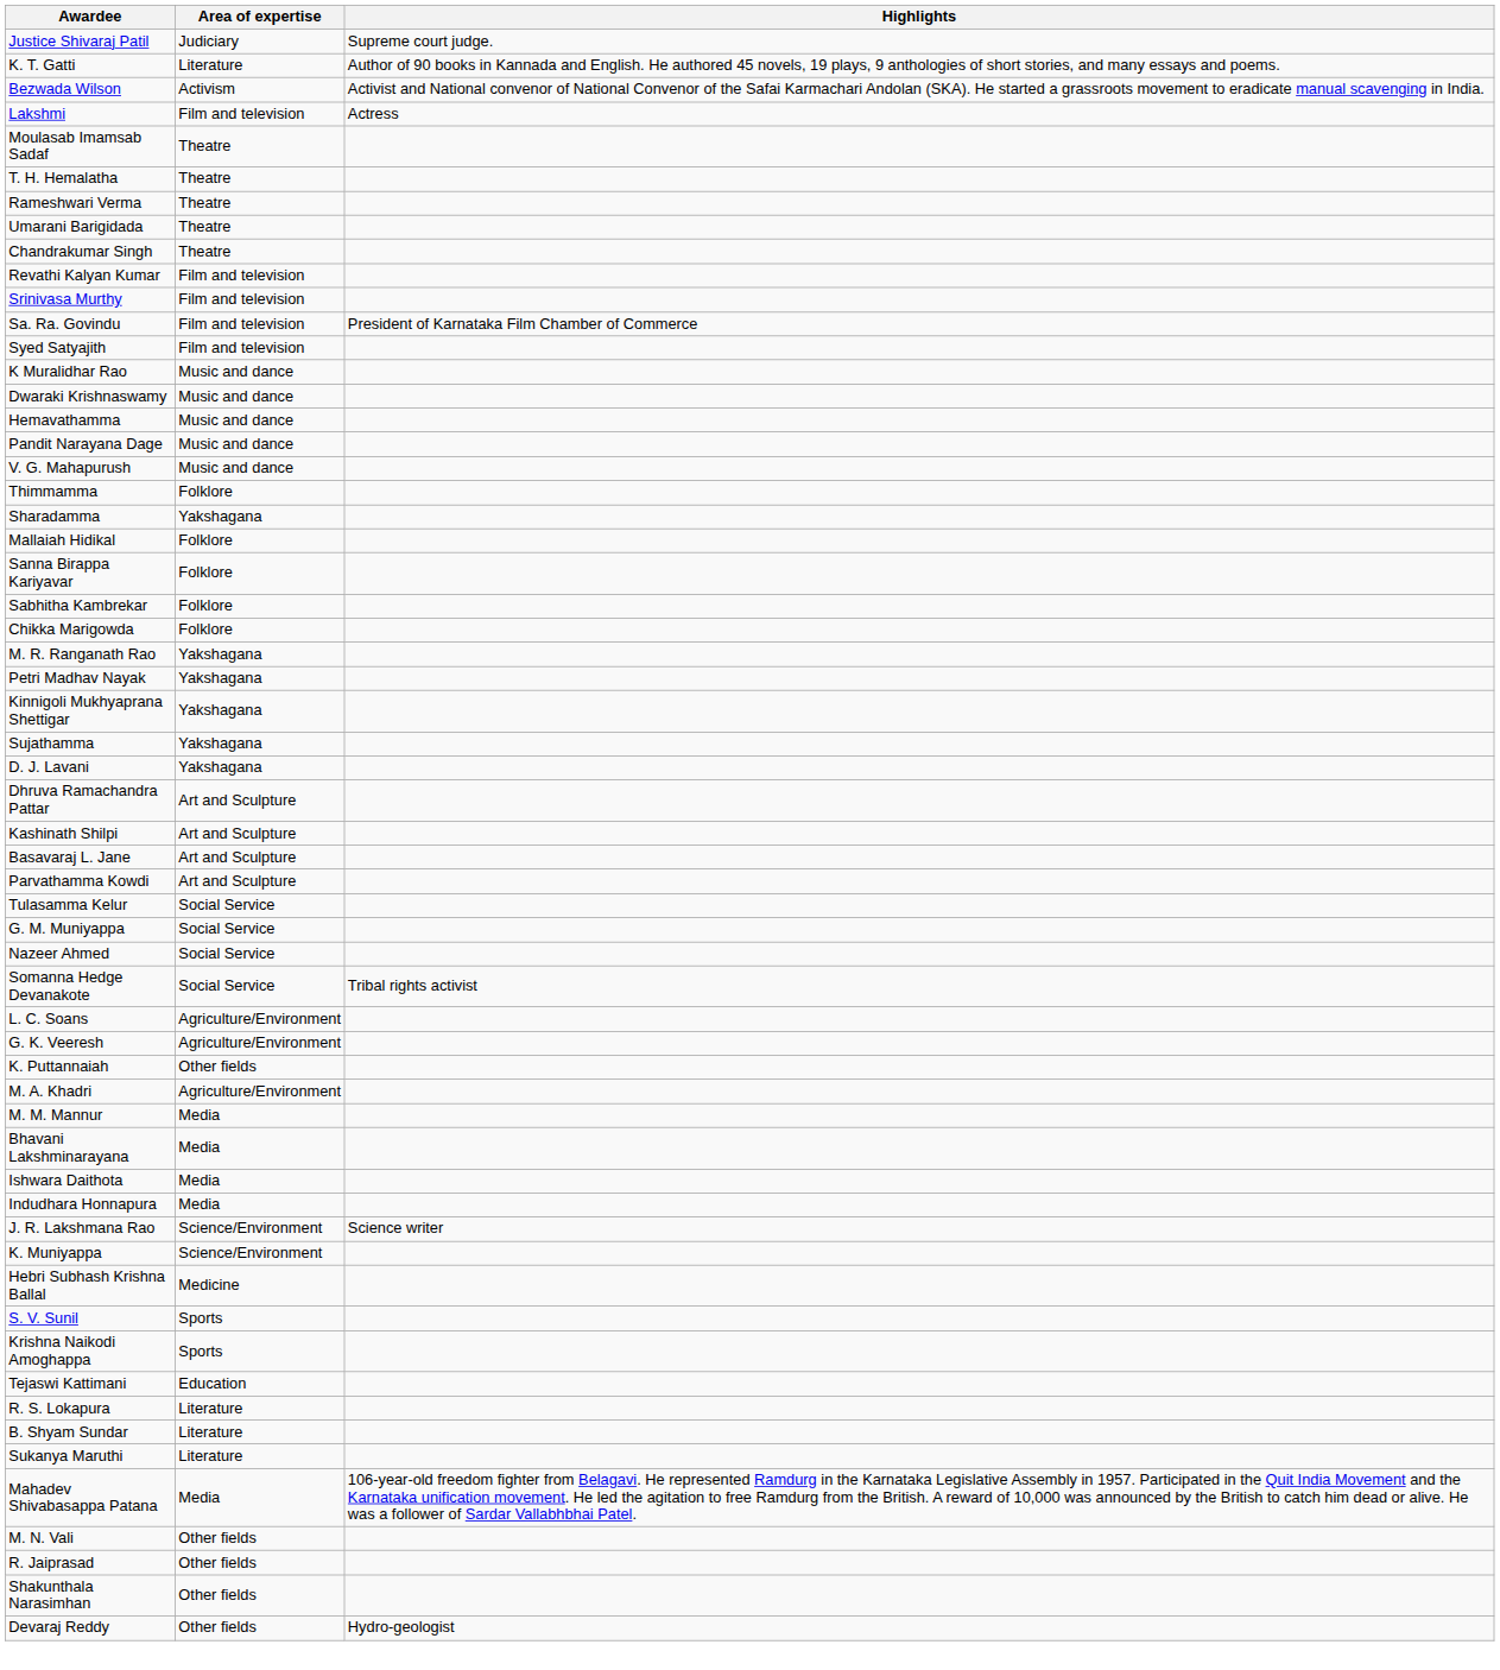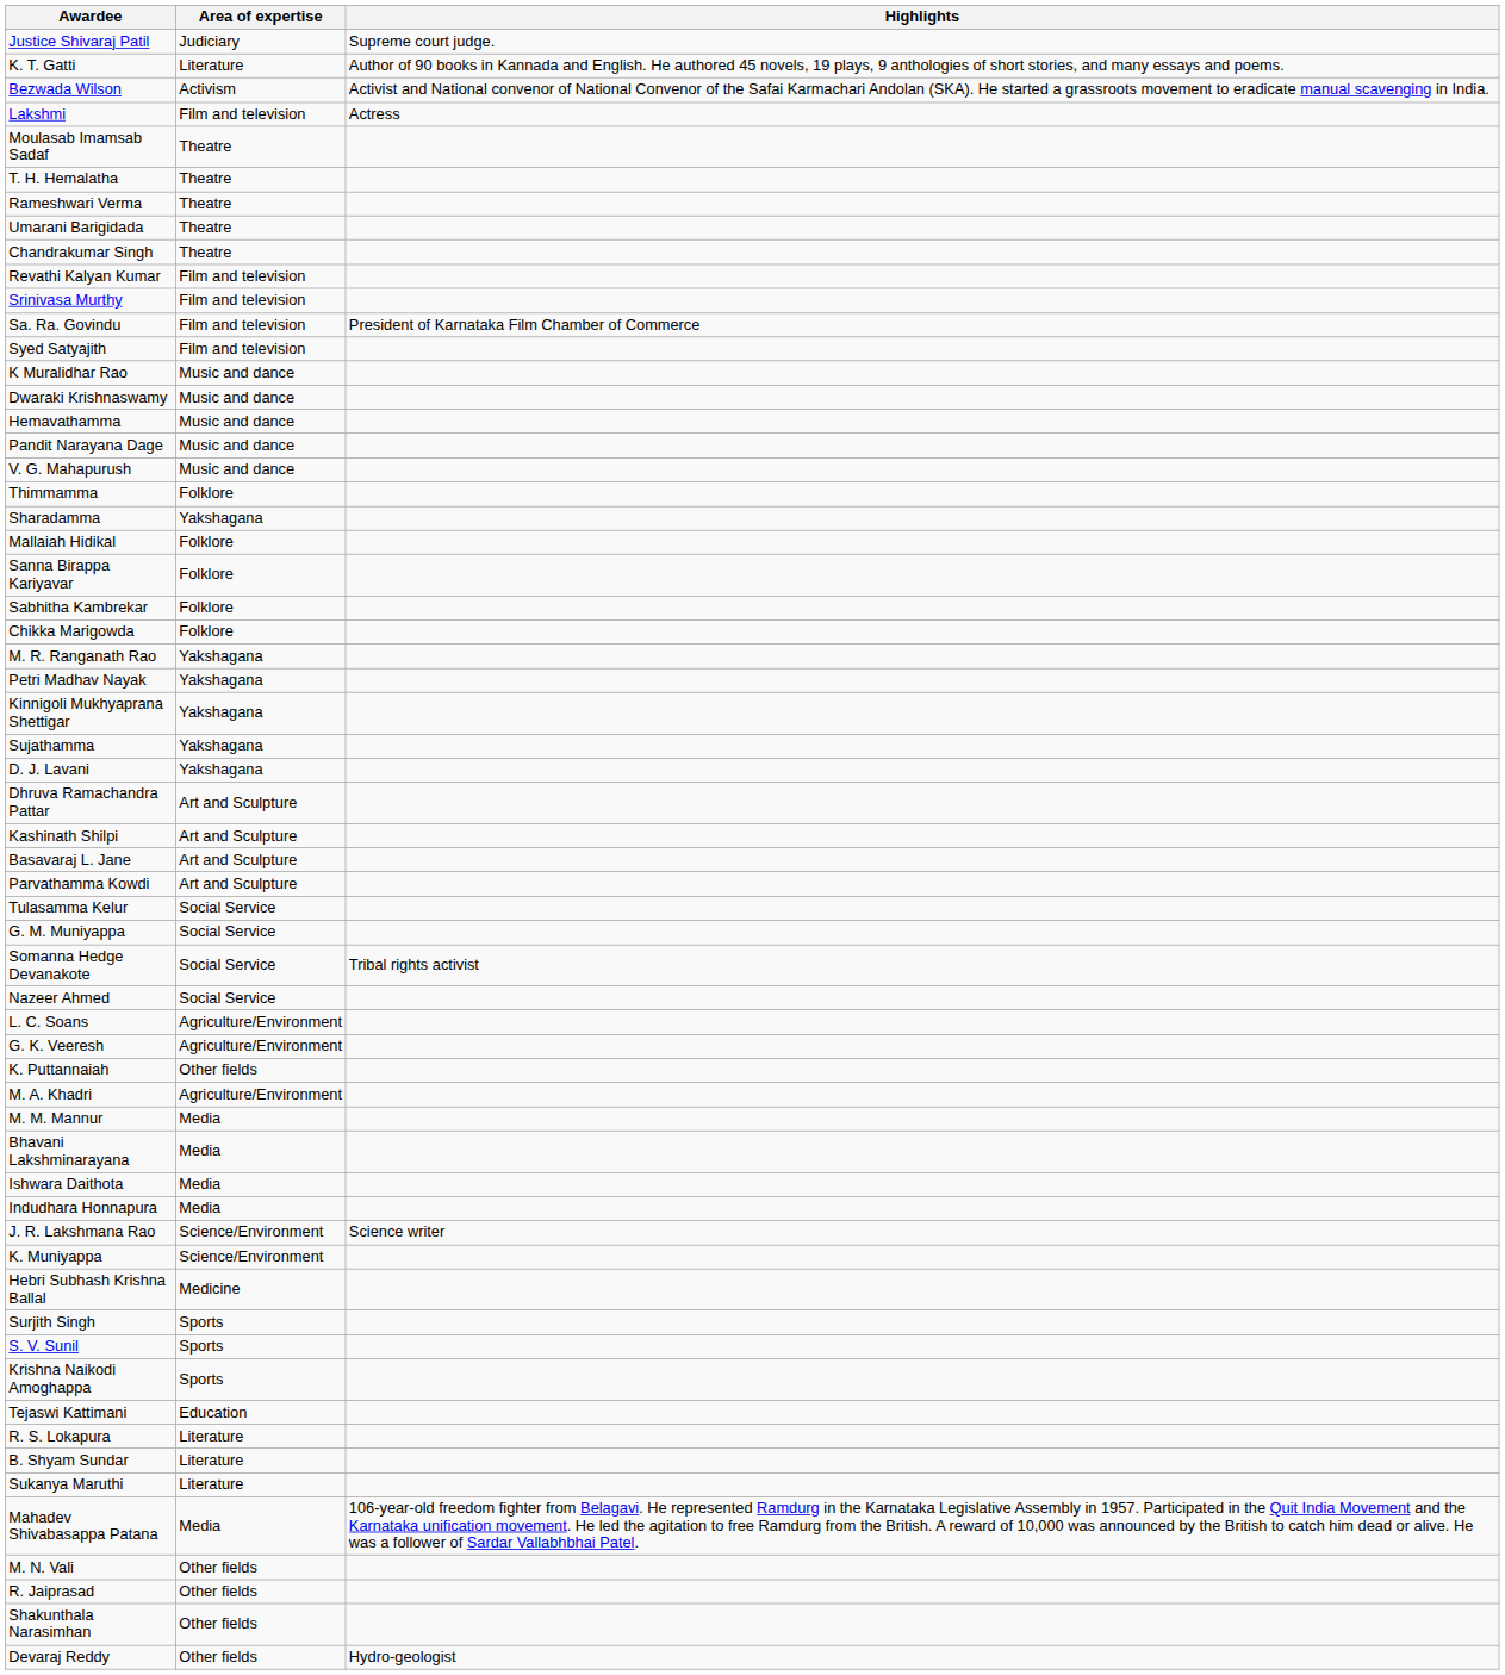 <table class="wikitable sortable">
 <tr>
 <th>Awardee</th>
 <th>Area of expertise</th>
 <th>Highlights</th>
 </tr>
 <tr>
 <td><a href='#'>Justice Shivaraj Patil</a></td>
 <td>Judiciary</td>
 <td>Supreme court judge.</td>
 </tr>
 <tr>
 <td>K. T. Gatti</td>
 <td>Literature</td>
 <td>Author of 90 books in Kannada and English. He authored 45 novels, 19 plays, 9 anthologies of short stories, and many essays and poems.</td>
 </tr>
 <tr>
 <td><a href='#'>Bezwada Wilson</a></td>
 <td>Activism</td>
 <td>Activist and National convenor of National Convenor of the Safai Karmachari Andolan (SKA). He started a grassroots movement to eradicate <a href='#'>manual scavenging</a> in India.</td>
 </tr>
 <tr>
 <td><a href='#'>Lakshmi</a></td>
 <td>Film and television</td>
 <td>Actress</td>
 </tr>
 <tr>
 <td>Moulasab Imamsab Sadaf</td>
 <td>Theatre</td>
 <td></td>
 </tr>
 <tr>
 <td>T. H. Hemalatha</td>
 <td>Theatre</td>
 <td></td>
 </tr>
 <tr>
 <td>Rameshwari Verma</td>
 <td>Theatre</td>
 <td></td>
 </tr>
 <tr>
 <td>Umarani Barigidada</td>
 <td>Theatre</td>
 <td></td>
 </tr>
 <tr>
 <td>Chandrakumar Singh</td>
 <td>Theatre</td>
 <td></td>
 </tr>
 <tr>
 <td>Revathi Kalyan Kumar</td>
 <td>Film and television</td>
 <td></td>
 </tr>
 <tr>
 <td><a href='#'>Srinivasa Murthy</a></td>
 <td>Film and television</td>
 <td></td>
 </tr>
 <tr>
 <td>Sa. Ra. Govindu</td>
 <td>Film and television</td>
 <td>President of Karnataka Film Chamber of Commerce</td>
 </tr>
 <tr>
 <td>Syed Satyajith</td>
 <td>Film and television</td>
 <td></td>
 </tr>
 <tr>
 <td>K Muralidhar Rao</td>
 <td>Music and dance</td>
 <td></td>
 </tr>
 <tr>
 <td>Dwaraki Krishnaswamy</td>
 <td>Music and dance</td>
 <td></td>
 </tr>
 <tr>
 <td>Hemavathamma</td>
 <td>Music and dance</td>
 <td></td>
 </tr>
 <tr>
 <td>Pandit Narayana Dage</td>
 <td>Music and dance</td>
 <td></td>
 </tr>
 <tr>
 <td>V. G. Mahapurush</td>
 <td>Music and dance</td>
 <td></td>
 </tr>
 <tr>
 <td>Thimmamma</td>
 <td>Folklore</td>
 <td></td>
 </tr>
 <tr>
 <td>Sharadamma</td>
 <td>Yakshagana</td>
 <td></td>
 </tr>
 <tr>
 <td>Mallaiah Hidikal</td>
 <td>Folklore</td>
 <td></td>
 </tr>
 <tr>
 <td>Sanna Birappa Kariyavar</td>
 <td>Folklore</td>
 <td></td>
 </tr>
 <tr>
 <td>Sabhitha Kambrekar</td>
 <td>Folklore</td>
 <td></td>
 </tr>
 <tr>
 <td>Chikka Marigowda</td>
 <td>Folklore</td>
 <td></td>
 </tr>
 <tr>
 <td>M. R. Ranganath Rao</td>
 <td>Yakshagana</td>
 <td></td>
 </tr>
 <tr>
 <td>Petri Madhav Nayak</td>
 <td>Yakshagana</td>
 <td></td>
 </tr>
 <tr>
 <td>Kinnigoli Mukhyaprana Shettigar</td>
 <td>Yakshagana</td>
 <td></td>
 </tr>
 <tr>
 <td>Sujathamma</td>
 <td>Yakshagana</td>
 <td></td>
 </tr>
 <tr>
 <td>D. J. Lavani</td>
 <td>Yakshagana</td>
 <td></td>
 </tr>
 <tr>
 <td>Dhruva Ramachandra Pattar</td>
 <td>Art and Sculpture</td>
 <td></td>
 </tr>
 <tr>
 <td>Kashinath Shilpi</td>
 <td>Art and Sculpture</td>
 <td></td>
 </tr>
 <tr>
 <td>Basavaraj L. Jane</td>
 <td>Art and Sculpture</td>
 <td></td>
 </tr>
 <tr>
 <td>Parvathamma Kowdi</td>
 <td>Art and Sculpture</td>
 <td></td>
 </tr>
 <tr>
 <td>Tulasamma Kelur</td>
 <td>Social Service</td>
 <td></td>
 </tr>
 <tr>
 <td>G. M. Muniyappa</td>
 <td>Social Service</td>
 <td></td>
 </tr>
 <tr>
+<td>Somanna Hedge Devanakote</td>
+<td>Social Service</td>
+<td>Tribal rights activist</td>
+</tr>
+<tr>
 <td>Nazeer Ahmed</td>
 <td>Social Service</td>
 <td></td>
-</tr>
-<tr>
-<td>Somanna Hedge Devanakote</td>
-<td>Social Service</td>
-<td>Tribal rights activist</td>
 </tr>
 <tr>
 <td>L. C. Soans</td>
 <td>Agriculture/Environment</td>
 <td></td>
 </tr>
 <tr>
 <td>G. K. Veeresh</td>
 <td>Agriculture/Environment</td>
 <td></td>
 </tr>
 <tr>
 <td>K. Puttannaiah</td>
 <td>Other fields</td>
 <td></td>
 </tr>
 <tr>
 <td>M. A. Khadri</td>
 <td>Agriculture/Environment</td>
 <td></td>
 </tr>
 <tr>
 <td>M. M. Mannur</td>
 <td>Media</td>
 <td></td>
 </tr>
 <tr>
 <td>Bhavani Lakshminarayana</td>
 <td>Media</td>
 <td></td>
 </tr>
 <tr>
 <td>Ishwara Daithota</td>
 <td>Media</td>
 <td></td>
 </tr>
 <tr>
 <td>Indudhara Honnapura</td>
 <td>Media</td>
 <td></td>
 </tr>
 <tr>
 <td>J. R. Lakshmana Rao</td>
 <td>Science/Environment</td>
 <td>Science writer</td>
 </tr>
 <tr>
 <td>K. Muniyappa</td>
 <td>Science/Environment</td>
 <td></td>
 </tr>
 <tr>
 <td>Hebri Subhash Krishna Ballal</td>
 <td>Medicine</td>
+<td></td>
+</tr>
+<tr>
+<td>Surjith Singh</td>
+<td>Sports</td>
 <td></td>
 </tr>
 <tr>
 <td><a href='#'>S. V. Sunil</a></td>
 <td>Sports</td>
 <td></td>
 </tr>
 <tr>
 <td>Krishna Naikodi Amoghappa</td>
 <td>Sports</td>
 <td></td>
 </tr>
 <tr>
 <td>Tejaswi Kattimani</td>
 <td>Education</td>
 <td></td>
 </tr>
 <tr>
 <td>R. S. Lokapura</td>
 <td>Literature</td>
 <td></td>
 </tr>
 <tr>
 <td>B. Shyam Sundar</td>
 <td>Literature</td>
 <td></td>
 </tr>
 <tr>
 <td>Sukanya Maruthi</td>
 <td>Literature</td>
 <td></td>
 </tr>
 <tr>
 <td>Mahadev Shivabasappa Patana</td>
 <td>Media</td>
 <td>106-year-old freedom fighter from <a href='#'>Belagavi</a>. He represented <a href='#'>Ramdurg</a> in the Karnataka Legislative Assembly in 1957. Participated in the <a href='#'>Quit India Movement</a> and the <a href='#'>Karnataka unification movement</a>. He led the agitation to free Ramdurg from the British. A reward of 10,000 was announced by the British to catch him dead or alive. He was a follower of <a href='#'>Sardar Vallabhbhai Patel</a>.</td>
 </tr>
 <tr>
 <td>M. N. Vali</td>
 <td>Other fields</td>
 <td></td>
 </tr>
 <tr>
 <td>R. Jaiprasad</td>
 <td>Other fields</td>
 <td></td>
 </tr>
 <tr>
 <td>Shakunthala Narasimhan</td>
 <td>Other fields</td>
 <td></td>
 </tr>
 <tr>
 <td>Devaraj Reddy</td>
 <td>Other fields</td>
 <td>Hydro-geologist</td>
 </tr>
 </table>
